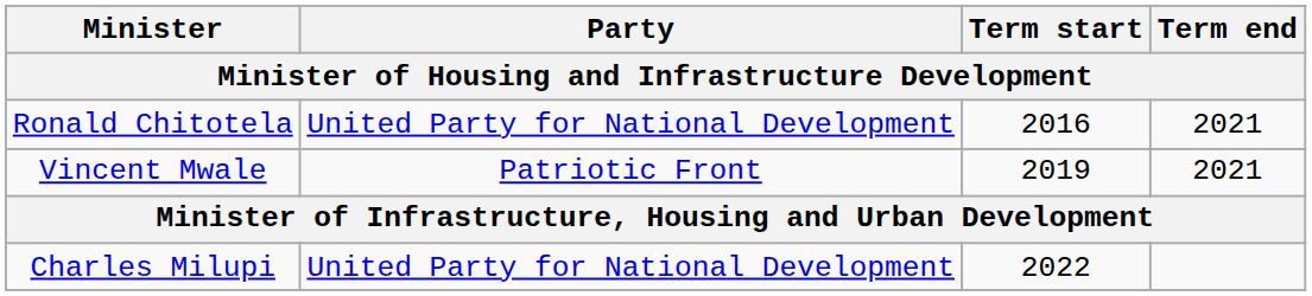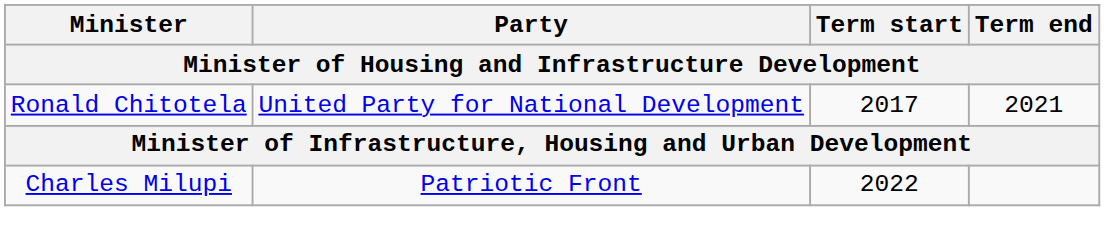 <table class=wikitable style=text-align:center>
 <tr>
 <th>Minister</th>
 <th>Party</th>
 <th>Term start</th>
 <th>Term end</th>
 </tr>
 <tr>
 <th colspan=4>Minister of Housing and Infrastructure Development</th>
 </tr>
 <tr>
 <td><a href='#'>Ronald Chitotela</a></td>
 <td><a href='#'>United Party for National Development</a></td>
-<td>2016</td>
-<td>2021</td>
-</tr>
-<tr>
-<td><a href='#'>Vincent Mwale</a></td>
-<td><a href='#'>Patriotic Front</a></td>
-<td>2019</td>
+<td>2017</td>
 <td>2021</td>
 </tr>
 <tr>
 <th colspan="4">Minister of Infrastructure, Housing and Urban Development</th>
 </tr>
 <tr>
 <td><a href='#'>Charles Milupi</a></td>
-<td><a href='#'>United Party for National Development</a></td>
+<td><a href='#'>Patriotic Front</a></td>
 <td>2022</td>
 <td></td>
 </tr>
 </table>
